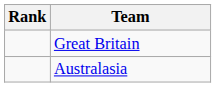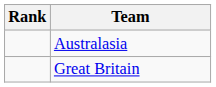 <table class="wikitable sortable" style="text-align:center">
 <tr>
 <th data-sort-type="number">Rank</th>
 <th style="width:150px;">Team</th>
 </tr>
 <tr>
 <td></td>
-<td align=left> <a href='#'>Great Britain</a></td>
+<td align=left> <a href='#'>Australasia</a></td>
 </tr>
 <tr>
 <td></td>
-<td align=left> <a href='#'>Australasia</a></td>
+<td align=left> <a href='#'>Great Britain</a></td>
 </tr>
 </table>
